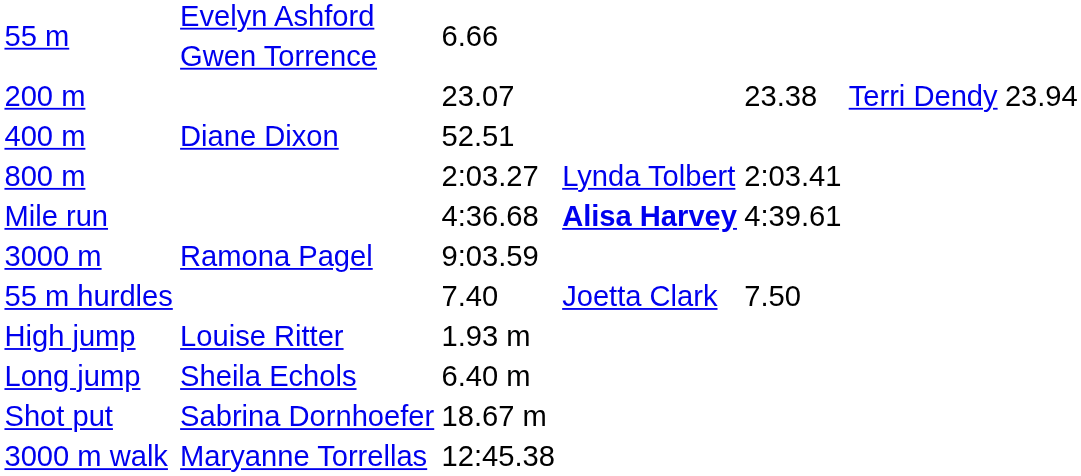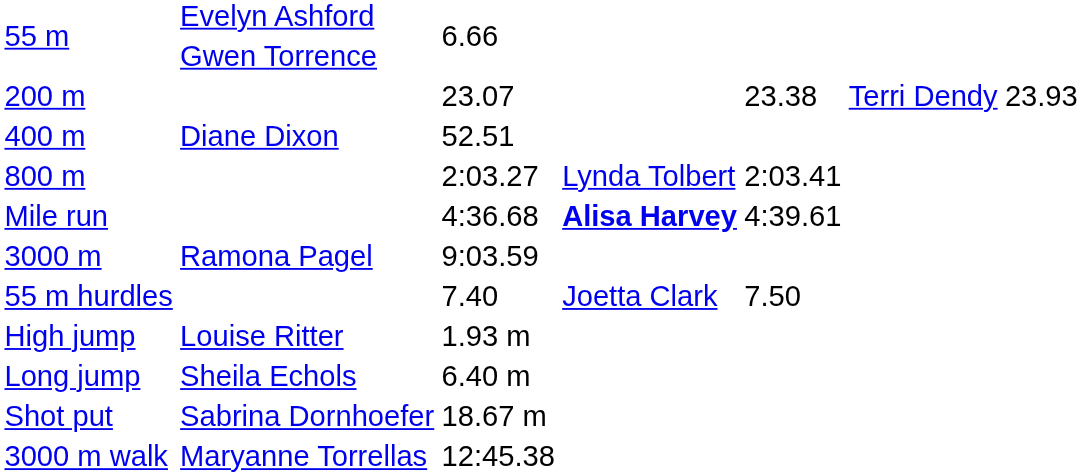 <table>
 <tr>
 <td rowspan=2><a href='#'>55 m</a></td>
 <td><a href='#'>Evelyn Ashford</a></td>
 <td rowspan=2>6.66</td>
 <td rowspan=2></td>
 <td rowspan=2></td>
 <td rowspan=2></td>
 <td rowspan=2></td>
 </tr>
 <tr>
 <td><a href='#'>Gwen Torrence</a></td>
 </tr>
 <tr>
 <td><a href='#'>200 m</a></td>
 <td></td>
 <td>23.07</td>
 <td></td>
 <td>23.38</td>
 <td><a href='#'>Terri Dendy</a></td>
-<td>23.94</td>
+<td>23.93</td>
 </tr>
 <tr>
 <td><a href='#'>400 m</a></td>
 <td><a href='#'>Diane Dixon</a></td>
 <td>52.51</td>
 <td></td>
 <td></td>
 <td></td>
 <td></td>
 </tr>
 <tr>
 <td><a href='#'>800 m</a></td>
 <td></td>
 <td>2:03.27</td>
 <td><a href='#'>Lynda Tolbert</a></td>
 <td>2:03.41</td>
 <td></td>
 <td></td>
 </tr>
 <tr>
 <td><a href='#'>Mile run</a></td>
 <td></td>
 <td>4:36.68</td>
 <td><strong><a href='#'>Alisa Harvey</a></strong></td>
 <td>4:39.61</td>
 <td></td>
 <td></td>
 </tr>
 <tr>
 <td><a href='#'>3000 m</a></td>
 <td><a href='#'>Ramona Pagel</a></td>
 <td>9:03.59</td>
 <td></td>
 <td></td>
 <td></td>
 <td></td>
 </tr>
 <tr>
 <td><a href='#'>55 m hurdles</a></td>
 <td></td>
 <td>7.40</td>
 <td><a href='#'>Joetta Clark</a></td>
 <td>7.50</td>
 <td></td>
 <td></td>
 </tr>
 <tr>
 <td><a href='#'>High jump</a></td>
 <td><a href='#'>Louise Ritter</a></td>
 <td>1.93 m</td>
 <td></td>
 <td></td>
 <td></td>
 <td></td>
 </tr>
 <tr>
 <td><a href='#'>Long jump</a></td>
 <td><a href='#'>Sheila Echols</a></td>
 <td>6.40 m</td>
 <td></td>
 <td></td>
 <td></td>
 <td></td>
 </tr>
 <tr>
 <td><a href='#'>Shot put</a></td>
 <td><a href='#'>Sabrina Dornhoefer</a></td>
 <td>18.67 m</td>
 <td></td>
 <td></td>
 <td></td>
 <td></td>
 </tr>
 <tr>
 <td><a href='#'>3000 m walk</a></td>
 <td><a href='#'>Maryanne Torrellas</a></td>
 <td>12:45.38</td>
 <td></td>
 <td></td>
 <td></td>
 <td></td>
 </tr>
 </table>
